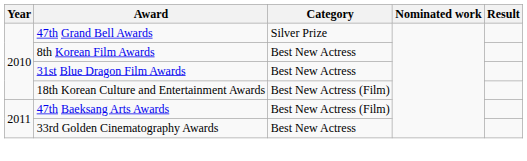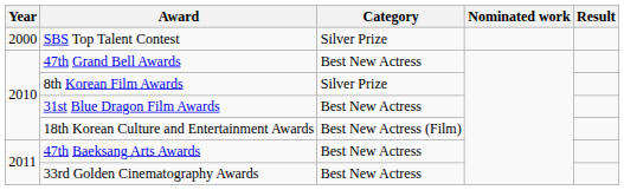 <table class="wikitable">
 <tr>
 <th>Year</th>
 <th>Award</th>
 <th>Category</th>
 <th>Nominated work</th>
 <th>Result</th>
 </tr>
 <tr>
+<td>2000</td>
+<td><a href='#'>SBS</a> Top Talent Contest</td>
+<td>Silver Prize</td>
+<td></td>
+<td></td>
+</tr>
+<tr>
 <td rowspan=4>2010</td>
 <td><a href='#'>47th</a> <a href='#'>Grand Bell Awards</a></td>
-<td>Silver Prize</td>
+<td>Best New Actress</td>
 <td rowspan=6></td>
 <td></td>
 </tr>
 <tr>
 <td>8th <a href='#'>Korean Film Awards</a></td>
-<td>Best New Actress</td>
+<td>Silver Prize</td>
 <td></td>
 </tr>
 <tr>
 <td><a href='#'>31st</a> <a href='#'>Blue Dragon Film Awards</a></td>
 <td>Best New Actress</td>
 <td></td>
 </tr>
 <tr>
 <td>18th Korean Culture and Entertainment Awards</td>
 <td>Best New Actress (Film)</td>
 <td></td>
 </tr>
 <tr>
 <td rowspan=2>2011</td>
 <td><a href='#'>47th</a> <a href='#'>Baeksang Arts Awards</a></td>
-<td>Best New Actress (Film)</td>
+<td>Best New Actress</td>
 <td></td>
 </tr>
 <tr>
 <td>33rd Golden Cinematography Awards</td>
 <td>Best New Actress</td>
 <td></td>
 </tr>
 </table>
